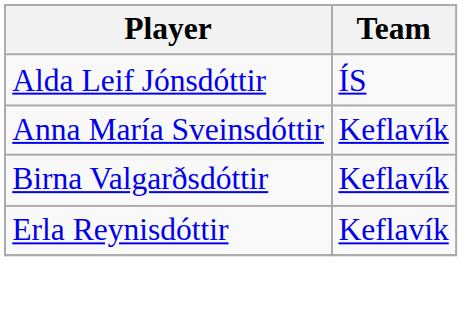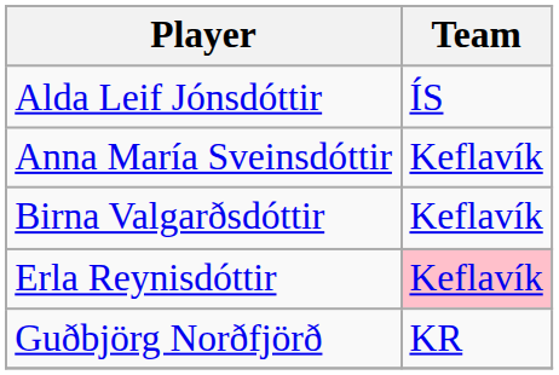 <table class="wikitable sortable">
 <tr>
 <th align="center">Player</th>
 <th align="center">Team</th>
 </tr>
 <tr>
 <td> <a href='#'>Alda Leif Jónsdóttir</a></td>
 <td><a href='#'>ÍS</a></td>
 </tr>
 <tr>
 <td> <a href='#'>Anna María Sveinsdóttir</a></td>
 <td><a href='#'>Keflavík</a></td>
 </tr>
 <tr>
 <td> <a href='#'>Birna Valgarðsdóttir</a></td>
 <td><a href='#'>Keflavík</a></td>
 </tr>
 <tr>
 <td> <a href='#'>Erla Reynisdóttir</a></td>
-<td><a href='#'>Keflavík</a></td>
+<td style="background: pink;"><a href='#'>Keflavík</a></td>
+</tr>
+<tr>
+<td> <a href='#'>Guðbjörg Norðfjörð</a></td>
+<td><a href='#'>KR</a></td>
 </tr>
 <tr>
 </tr>
 </table>
